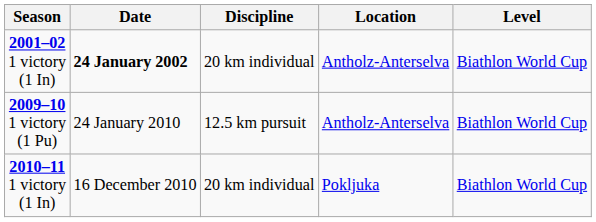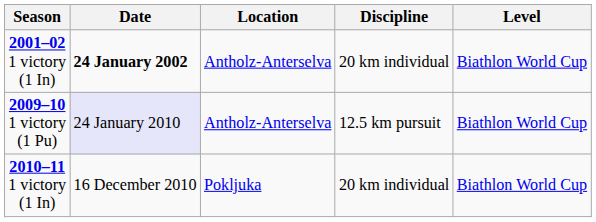 <table class="wikitable">
 <tr>
 <th>Season</th>
 <th>Date</th>
+<th>Location</th>
 <th>Discipline</th>
-<th>Location</th>
 <th>Level</th>
 </tr>
 <tr>
 <td rowspan="1" style="text-align:center;"><strong><a href='#'>2001–02</a></strong> <br> 1 victory <br> (1 In)</td>
 <td><strong>24 January 2002</strong></td>
+<td> <a href='#'>Antholz-Anterselva</a></td>
 <td>20 km individual</td>
-<td> <a href='#'>Antholz-Anterselva</a></td>
 <td><a href='#'>Biathlon World Cup</a></td>
 </tr>
 <tr>
 <td rowspan="1" style="text-align:center;"><strong><a href='#'>2009–10</a></strong> <br> 1 victory <br> (1 Pu)</td>
-<td>24 January 2010</td>
+<td style="background: lavender;">24 January 2010</td>
+<td> <a href='#'>Antholz-Anterselva</a></td>
 <td>12.5 km pursuit</td>
-<td> <a href='#'>Antholz-Anterselva</a></td>
 <td><a href='#'>Biathlon World Cup</a></td>
 </tr>
 <tr>
 <td rowspan="1" style="text-align:center;"><strong><a href='#'>2010–11</a></strong> <br> 1 victory <br> (1 In)</td>
 <td>16 December 2010</td>
+<td> <a href='#'>Pokljuka</a></td>
 <td>20 km individual</td>
-<td> <a href='#'>Pokljuka</a></td>
 <td><a href='#'>Biathlon World Cup</a></td>
 </tr>
 </table>
